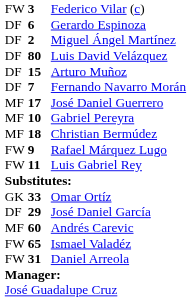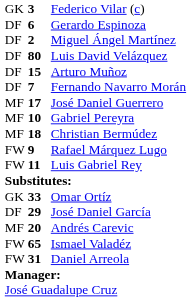 <table cellspacing="0" cellpadding="0" style="font-size:90%; margin:0.2em auto;">
 <tr>
 <th width="25"></th>
 <th width="25"></th>
 </tr>
 <tr>
-<td>FW</td>
+<td>GK</td>
 <td><strong>3</strong></td>
 <td> <a href='#'>Federico Vilar</a> (<a href='#'>c</a>)</td>
 </tr>
 <tr>
 <td>DF</td>
 <td><strong>6</strong></td>
 <td> <a href='#'>Gerardo Espinoza</a></td>
 </tr>
 <tr>
 <td>DF</td>
 <td><strong>2</strong></td>
 <td> <a href='#'>Miguel Ángel Martínez</a></td>
 <td></td>
 </tr>
 <tr>
 <td>DF</td>
 <td><strong>80</strong></td>
 <td> <a href='#'>Luis David Velázquez</a></td>
 </tr>
 <tr>
 <td>DF</td>
 <td><strong>15</strong></td>
 <td> <a href='#'>Arturo Muñoz</a></td>
 </tr>
 <tr>
 <td>DF</td>
 <td><strong>7</strong></td>
 <td> <a href='#'>Fernando Navarro Morán</a></td>
 </tr>
 <tr>
 <td>MF</td>
 <td><strong>17</strong></td>
 <td> <a href='#'>José Daniel Guerrero</a></td>
 </tr>
 <tr>
 <td>MF</td>
 <td><strong>10</strong></td>
 <td> <a href='#'>Gabriel Pereyra</a></td>
 </tr>
 <tr>
 <td>MF</td>
 <td><strong>18</strong></td>
 <td> <a href='#'>Christian Bermúdez</a></td>
 </tr>
 <tr>
 <td>FW</td>
 <td><strong>9</strong></td>
 <td> <a href='#'>Rafael Márquez Lugo</a></td>
 <td></td>
 <td></td>
 </tr>
 <tr>
 <td>FW</td>
 <td><strong>11</strong></td>
 <td> <a href='#'>Luis Gabriel Rey</a></td>
 <td></td>
 <td></td>
 </tr>
 <tr>
 <td colspan=3><strong>Substitutes:</strong></td>
 </tr>
 <tr>
 <td>GK</td>
 <td><strong>33</strong></td>
 <td> <a href='#'>Omar Ortíz</a></td>
 </tr>
 <tr>
 <td>DF</td>
 <td><strong>29</strong></td>
 <td> <a href='#'>José Daniel García</a></td>
 </tr>
 <tr>
 <td>MF</td>
-<td><strong>60</strong></td>
+<td><strong>20</strong></td>
 <td> <a href='#'>Andrés Carevic</a></td>
 <td></td>
 <td></td>
 </tr>
 <tr>
 <td>FW</td>
 <td><strong>65</strong></td>
 <td> <a href='#'>Ismael Valadéz</a></td>
 <td></td>
 <td></td>
 </tr>
 <tr>
 <td>FW</td>
 <td><strong>31</strong></td>
 <td> <a href='#'>Daniel Arreola</a></td>
 </tr>
 <tr>
 <td colspan=3><strong>Manager:</strong></td>
 </tr>
 <tr>
 <td colspan=4> <a href='#'>José Guadalupe Cruz</a></td>
 </tr>
 </table>
